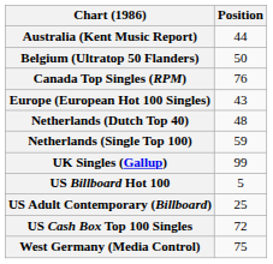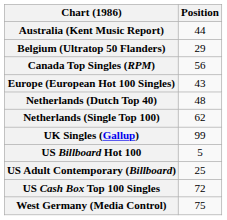 <table class="wikitable sortable plainrowheaders" style="text-align:center">
 <tr>
 <th scope="col">Chart (1986)</th>
 <th scope="col">Position</th>
 </tr>
 <tr>
 <th scope="row">Australia (Kent Music Report)</th>
 <td>44</td>
 </tr>
 <tr>
 <th scope="row">Belgium (Ultratop 50 Flanders)</th>
-<td>50</td>
+<td>29</td>
 </tr>
 <tr>
 <th scope="row">Canada Top Singles (<em>RPM</em>)</th>
-<td>76</td>
+<td>56</td>
 </tr>
 <tr>
 <th scope="row">Europe (European Hot 100 Singles)</th>
 <td>43</td>
 </tr>
 <tr>
 <th scope="row">Netherlands (Dutch Top 40)</th>
 <td>48</td>
 </tr>
 <tr>
 <th scope="row">Netherlands (Single Top 100)</th>
-<td>59</td>
+<td>62</td>
 </tr>
 <tr>
 <th scope="row">UK Singles (<a href='#'>Gallup</a>)</th>
 <td>99</td>
 </tr>
 <tr>
 <th scope="row">US <em>Billboard</em> Hot 100</th>
 <td>5</td>
 </tr>
 <tr>
 <th scope="row">US Adult Contemporary (<em>Billboard</em>)</th>
 <td>25</td>
 </tr>
 <tr>
 <th scope="row">US <em>Cash Box</em> Top 100 Singles</th>
 <td>72</td>
 </tr>
 <tr>
 <th scope="row">West Germany (Media Control)</th>
 <td>75</td>
 </tr>
 </table>
